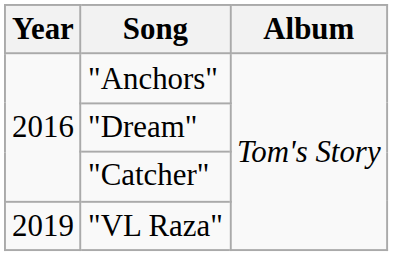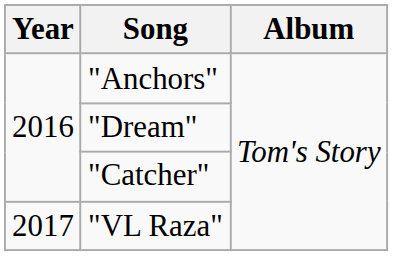 <table class="wikitable">
 <tr>
 <th>Year</th>
 <th>Song</th>
 <th>Album</th>
 </tr>
 <tr>
 <td rowspan=3>2016</td>
 <td>"Anchors"</td>
 <td rowspan=4><em>Tom's Story</em></td>
 </tr>
 <tr>
 <td>"Dream"</td>
 </tr>
 <tr>
 <td>"Catcher"</td>
 </tr>
 <tr>
-<td>2019</td>
+<td>2017</td>
 <td>"VL Raza"</td>
 </tr>
 </table>
